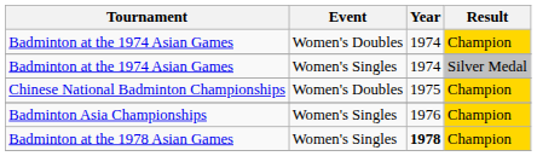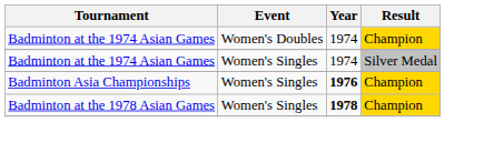 <table class="wikitable">
 <tr>
 <th>Tournament</th>
 <th>Event</th>
 <th>Year</th>
 <th>Result</th>
 </tr>
 <tr>
 <td><a href='#'>Badminton at the 1974 Asian Games</a></td>
 <td>Women's Doubles</td>
 <td>1974</td>
 <td bgcolor="#ffd700">Champion</td>
 </tr>
 <tr>
 </tr>
 <tr>
 <td rowspan=1><a href='#'>Badminton at the 1974 Asian Games</a></td>
 <td>Women's Singles</td>
 <td>1974</td>
 <td bgcolor="#c0c0c0">Silver Medal</td>
 </tr>
 <tr>
 </tr>
 <tr>
-<td rowspan=1><a href='#'>Chinese National Badminton Championships</a></td>
-<td>Women's Doubles</td>
-<td>1975</td>
-<td bgcolor="Gold">Champion</td>
-</tr>
-<tr>
 </tr>
 <tr>
 <td rowspan=1><a href='#'>Badminton Asia Championships</a></td>
 <td>Women's Singles</td>
-<td>1976</td>
+<td><strong>1976</strong></td>
 <td bgcolor="Gold">Champion</td>
 </tr>
 <tr>
 <td rowspan=1><a href='#'>Badminton at the 1978 Asian Games</a></td>
 <td>Women's Singles</td>
 <td><strong>1978</strong></td>
 <td bgcolor="#ffd700">Champion</td>
 </tr>
 <tr>
 </tr>
 </table>
